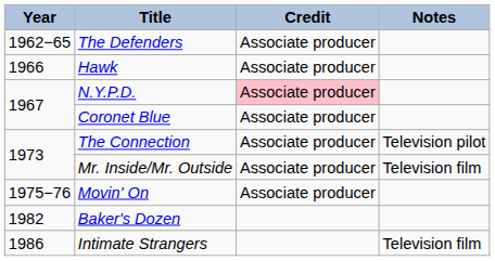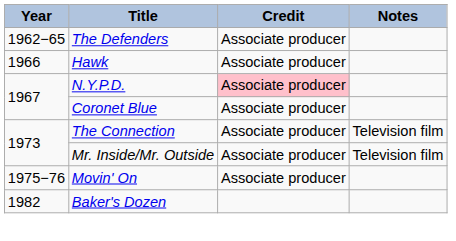 <table class="wikitable" style="font-size:95%;">
 <tr>
 <th style="background:#B0C4DE;">Year</th>
 <th style="background:#B0C4DE;">Title</th>
 <th style="background:#B0C4DE;">Credit</th>
 <th style="background:#B0C4DE;">Notes</th>
 </tr>
 <tr>
 <td>1962−65</td>
 <td><em><a href='#'>The Defenders</a></em></td>
 <td>Associate producer</td>
 <td></td>
 </tr>
 <tr>
 <td>1966</td>
 <td><em><a href='#'>Hawk</a></em></td>
 <td>Associate producer</td>
 <td></td>
 </tr>
 <tr>
 <td rowspan=2>1967</td>
 <td><em><a href='#'>N.Y.P.D.</a></em></td>
 <td style="background: pink;">Associate producer</td>
 <td></td>
 </tr>
 <tr>
 <td><em><a href='#'>Coronet Blue</a></em></td>
 <td>Associate producer</td>
 <td></td>
 </tr>
 <tr>
 <td rowspan=2>1973</td>
 <td><em><a href='#'>The Connection</a></em></td>
 <td>Associate producer</td>
-<td>Television pilot</td>
+<td>Television film</td>
 </tr>
 <tr>
 <td><em>Mr. Inside/Mr. Outside</em></td>
 <td>Associate producer</td>
 <td>Television film</td>
 </tr>
 <tr>
 <td>1975−76</td>
 <td><em><a href='#'>Movin' On</a></em></td>
 <td>Associate producer</td>
 <td></td>
 </tr>
 <tr>
 <td>1982</td>
 <td><em><a href='#'>Baker's Dozen</a></em></td>
 <td></td>
 <td></td>
 </tr>
-<tr>
-<td>1986</td>
-<td><em>Intimate Strangers</em></td>
-<td></td>
-<td>Television film</td>
-</tr>
 </table>
